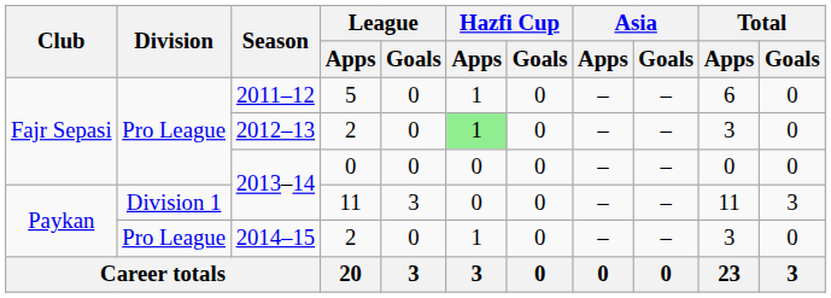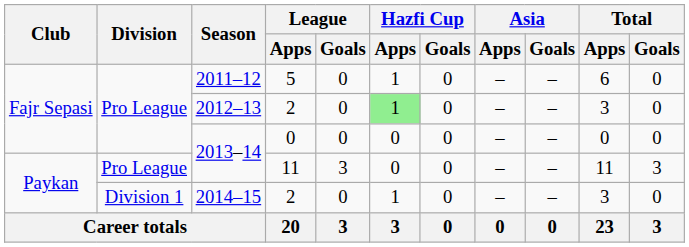 <table class="wikitable" style="text-align: center;">
 <tr>
 <th rowspan="2">Club</th>
 <th rowspan="2">Division</th>
 <th rowspan="2">Season</th>
 <th colspan="2">League</th>
 <th colspan="2"><a href='#'>Hazfi Cup</a></th>
 <th colspan="2"><a href='#'>Asia</a></th>
 <th colspan="2">Total</th>
 </tr>
 <tr>
 <th>Apps</th>
 <th>Goals</th>
 <th>Apps</th>
 <th>Goals</th>
 <th>Apps</th>
 <th>Goals</th>
 <th>Apps</th>
 <th>Goals</th>
 </tr>
 <tr>
 <td rowspan="3"><a href='#'>Fajr Sepasi</a></td>
 <td rowspan="3"><a href='#'>Pro League</a></td>
 <td><a href='#'>2011–12</a></td>
 <td>5</td>
 <td>0</td>
 <td>1</td>
 <td>0</td>
 <td>–</td>
 <td>–</td>
 <td>6</td>
 <td>0</td>
 </tr>
 <tr>
 <td><a href='#'>2012–13</a></td>
 <td>2</td>
 <td>0</td>
 <td style="background: lightgreen;">1</td>
 <td>0</td>
 <td>–</td>
 <td>–</td>
 <td>3</td>
 <td>0</td>
 </tr>
 <tr>
 <td rowspan="2"><a href='#'>2013</a>–<a href='#'>14</a></td>
 <td>0</td>
 <td>0</td>
 <td>0</td>
 <td>0</td>
 <td>–</td>
 <td>–</td>
 <td>0</td>
 <td>0</td>
 </tr>
 <tr>
 <td rowspan="2"><a href='#'>Paykan</a></td>
-<td><a href='#'>Division 1</a></td>
+<td><a href='#'>Pro League</a></td>
 <td>11</td>
 <td>3</td>
 <td>0</td>
 <td>0</td>
 <td>–</td>
 <td>–</td>
 <td>11</td>
 <td>3</td>
 </tr>
 <tr>
-<td><a href='#'>Pro League</a></td>
+<td><a href='#'>Division 1</a></td>
 <td><a href='#'>2014–15</a></td>
 <td>2</td>
 <td>0</td>
 <td>1</td>
 <td>0</td>
 <td>–</td>
 <td>–</td>
 <td>3</td>
 <td>0</td>
 </tr>
 <tr>
 <th colspan=3>Career totals</th>
 <th>20</th>
 <th>3</th>
 <th>3</th>
 <th>0</th>
 <th>0</th>
 <th>0</th>
 <th>23</th>
 <th>3</th>
 </tr>
 </table>
